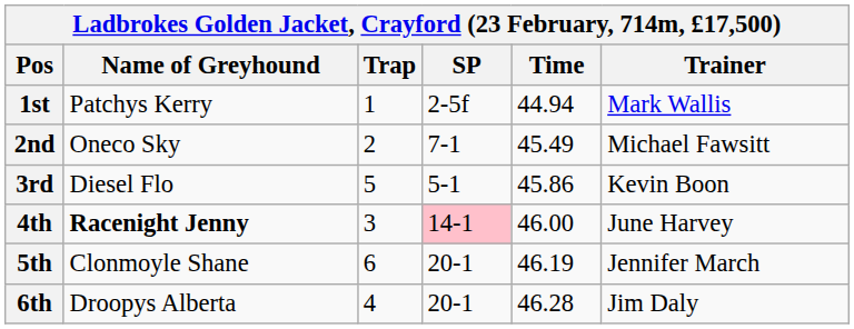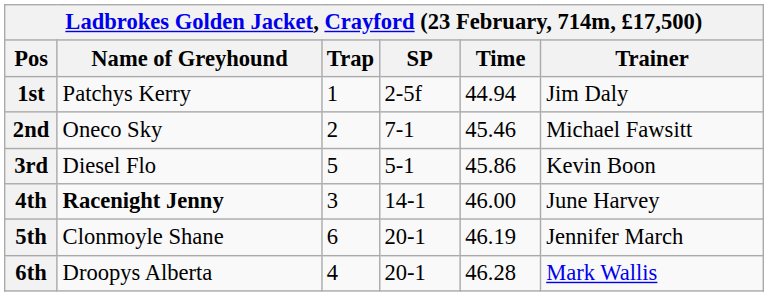 <table class="wikitable">
 <tr>
 <th colspan="6"><a href='#'>Ladbrokes Golden Jacket</a>, <a href='#'>Crayford</a> (23 February, 714m, £17,500)</th>
 </tr>
 <tr>
 <th width=30>Pos</th>
 <th width=180>Name of Greyhound</th>
 <th width=30>Trap</th>
 <th width=50>SP</th>
 <th width=50>Time</th>
 <th width=150>Trainer</th>
 </tr>
 <tr>
 <th>1st</th>
 <td>Patchys Kerry</td>
 <td>1</td>
 <td>2-5f</td>
 <td>44.94</td>
-<td><a href='#'>Mark Wallis</a></td>
+<td>Jim Daly</td>
 </tr>
 <tr>
 <th>2nd</th>
 <td>Oneco Sky</td>
 <td>2</td>
 <td>7-1</td>
-<td>45.49</td>
+<td>45.46</td>
 <td>Michael Fawsitt</td>
 </tr>
 <tr>
 <th>3rd</th>
 <td>Diesel Flo</td>
 <td>5</td>
 <td>5-1</td>
 <td>45.86</td>
 <td>Kevin Boon</td>
 </tr>
 <tr>
 <th>4th</th>
 <td><strong>Racenight Jenny</strong></td>
 <td>3</td>
-<td style="background: pink;">14-1</td>
+<td>14-1</td>
 <td>46.00</td>
 <td>June Harvey</td>
 </tr>
 <tr>
 <th>5th</th>
 <td>Clonmoyle Shane</td>
 <td>6</td>
 <td>20-1</td>
 <td>46.19</td>
 <td>Jennifer March</td>
 </tr>
 <tr>
 <th>6th</th>
 <td>Droopys Alberta</td>
 <td>4</td>
 <td>20-1</td>
 <td>46.28</td>
-<td>Jim Daly</td>
+<td><a href='#'>Mark Wallis</a></td>
 </tr>
 </table>
